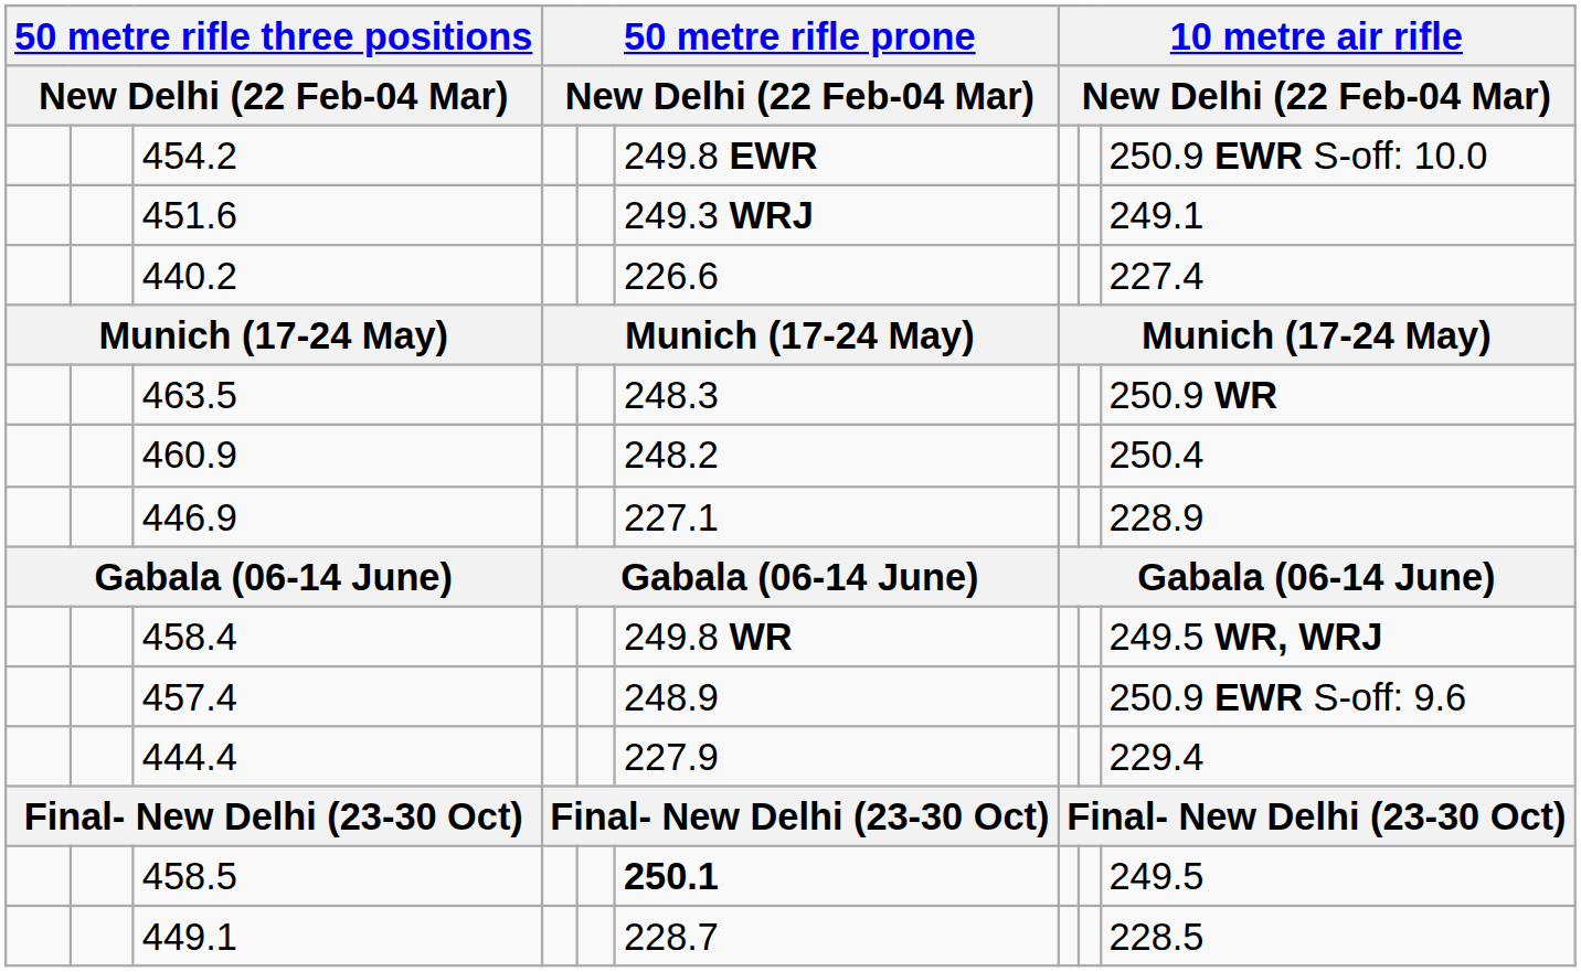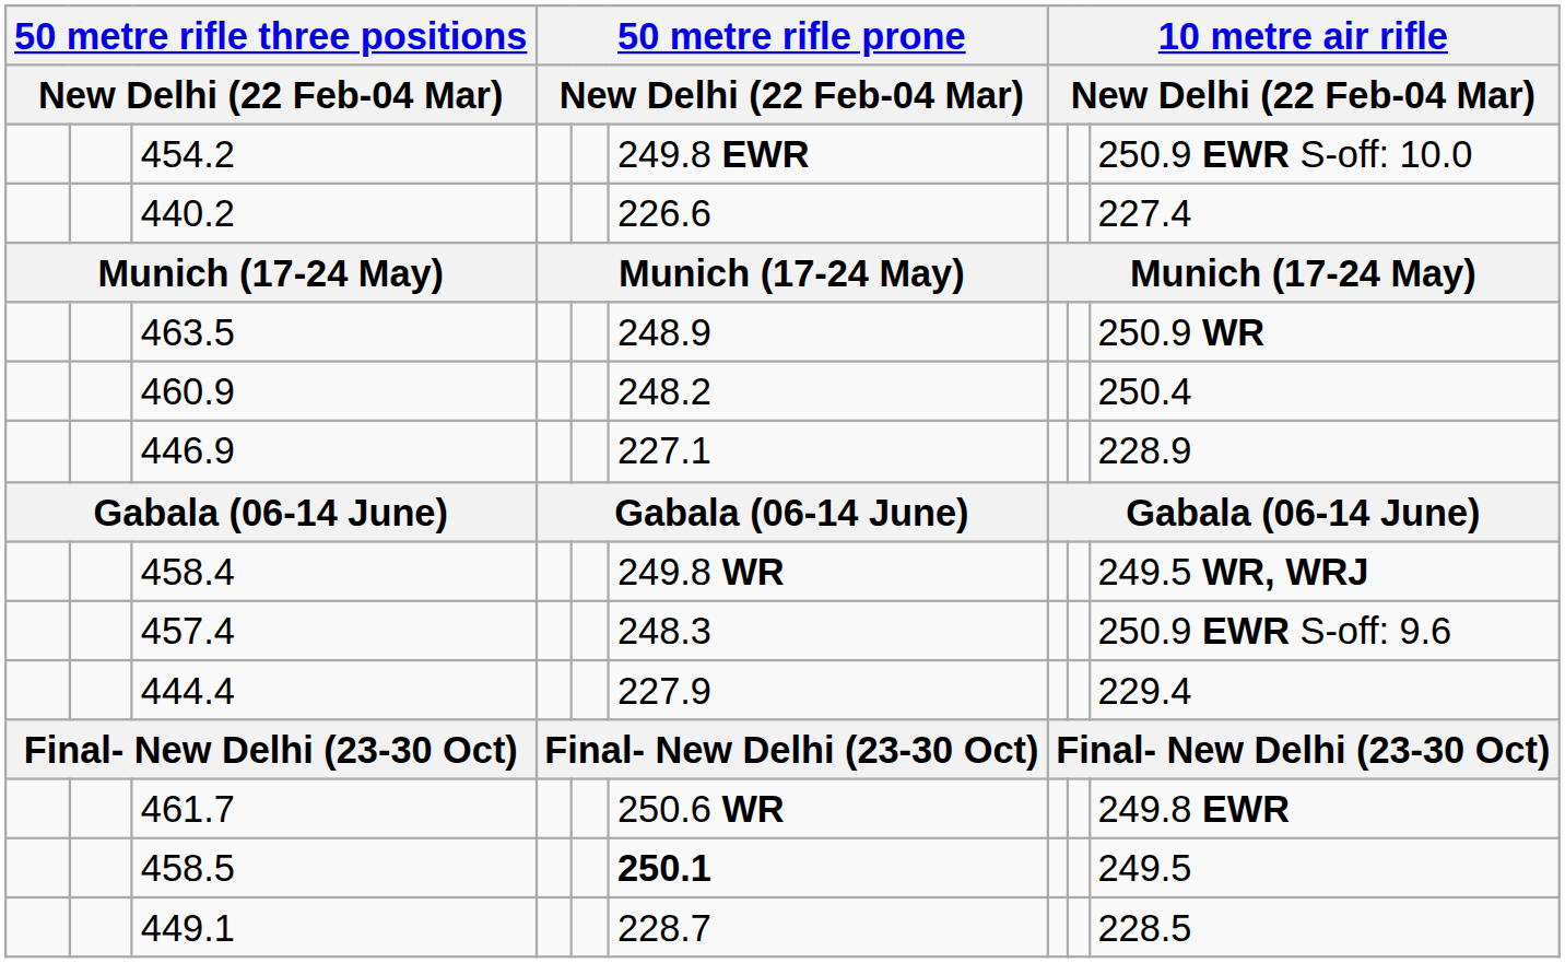 <table class="wikitable" style="font-size: 95%">
 <tr>
 <th colspan="3"><a href='#'>50 metre rifle three positions</a></th>
 <th colspan="3"><a href='#'>50 metre rifle prone</a></th>
 <th colspan="3"><a href='#'>10 metre air rifle</a></th>
 </tr>
 <tr>
 <th colspan="3">New Delhi  (22 Feb-04 Mar)</th>
 <th colspan="3">New Delhi  (22 Feb-04 Mar)</th>
 <th colspan="3">New Delhi  (22 Feb-04 Mar)</th>
 </tr>
 <tr>
 <td></td>
 <td></td>
 <td>454.2</td>
 <td></td>
 <td></td>
 <td>249.8 <strong>EWR</strong></td>
 <td></td>
 <td></td>
 <td>250.9 <strong>EWR</strong> S-off: 10.0</td>
 </tr>
 <tr>
 <td></td>
 <td></td>
-<td>451.6</td>
-<td></td>
-<td></td>
-<td>249.3 <strong>WRJ</strong></td>
-<td></td>
-<td></td>
-<td>249.1</td>
-</tr>
-<tr>
-<td></td>
-<td></td>
 <td>440.2</td>
 <td></td>
 <td></td>
 <td>226.6</td>
 <td></td>
 <td></td>
 <td>227.4</td>
 </tr>
 <tr>
 <th colspan="3">Munich  (17-24 May)</th>
 <th colspan="3">Munich  (17-24 May)</th>
 <th colspan="3">Munich  (17-24 May)</th>
 </tr>
 <tr>
 <td></td>
 <td></td>
 <td>463.5</td>
 <td></td>
 <td></td>
-<td>248.3</td>
+<td>248.9</td>
 <td></td>
 <td></td>
 <td>250.9 <strong>WR</strong></td>
 </tr>
 <tr>
 <td></td>
 <td></td>
 <td>460.9</td>
 <td></td>
 <td></td>
 <td>248.2</td>
 <td></td>
 <td></td>
 <td>250.4</td>
 </tr>
 <tr>
 <td></td>
 <td></td>
 <td>446.9</td>
 <td></td>
 <td></td>
 <td>227.1</td>
 <td></td>
 <td></td>
 <td>228.9</td>
 </tr>
 <tr>
 <th colspan="3">Gabala  (06-14 June)</th>
 <th colspan="3">Gabala  (06-14 June)</th>
 <th colspan="3">Gabala  (06-14 June)</th>
 </tr>
 <tr>
 <td></td>
 <td></td>
 <td>458.4</td>
 <td></td>
 <td></td>
 <td>249.8 <strong>WR</strong></td>
 <td></td>
 <td></td>
 <td>249.5 <strong>WR, WRJ</strong></td>
 </tr>
 <tr>
 <td></td>
 <td></td>
 <td>457.4</td>
 <td></td>
 <td></td>
-<td>248.9</td>
+<td>248.3</td>
 <td></td>
 <td></td>
 <td>250.9 <strong>EWR</strong> S-off: 9.6</td>
 </tr>
 <tr>
 <td></td>
 <td></td>
 <td>444.4</td>
 <td></td>
 <td></td>
 <td>227.9</td>
 <td></td>
 <td></td>
 <td>229.4</td>
 </tr>
 <tr>
 <th colspan="3">Final- New Delhi  (23-30 Oct)</th>
 <th colspan="3">Final- New Delhi  (23-30 Oct)</th>
 <th colspan="3">Final- New Delhi  (23-30 Oct)</th>
+</tr>
+<tr>
+<td></td>
+<td></td>
+<td>461.7</td>
+<td></td>
+<td></td>
+<td>250.6 <strong>WR</strong></td>
+<td></td>
+<td></td>
+<td>249.8 <strong>EWR</strong></td>
 </tr>
 <tr>
 <td></td>
 <td></td>
 <td>458.5</td>
 <td></td>
 <td></td>
 <td><strong>250.1</strong></td>
 <td></td>
 <td></td>
 <td>249.5</td>
 </tr>
 <tr>
 <td></td>
 <td></td>
 <td>449.1</td>
 <td></td>
 <td></td>
 <td>228.7</td>
 <td></td>
 <td></td>
 <td>228.5</td>
 </tr>
 </table>
